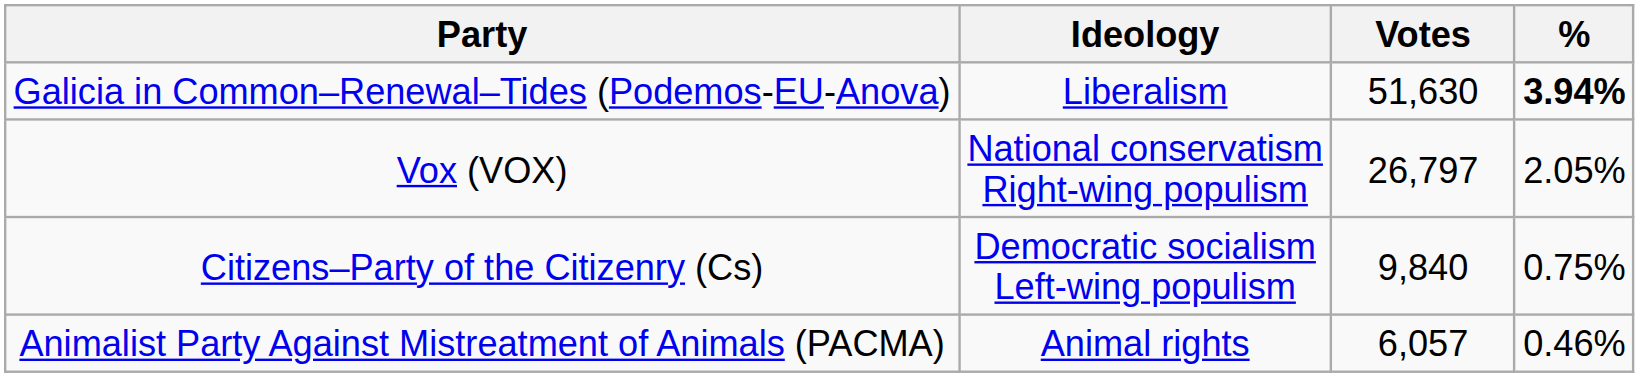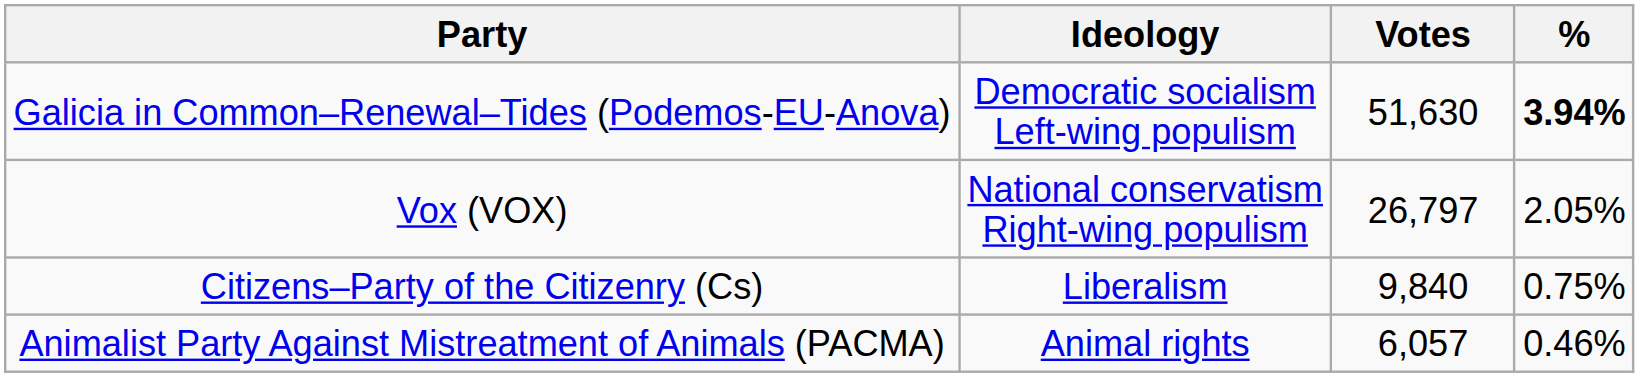 <table class="wikitable" style="font-size:95%; text-align:center;">
 <tr>
 <th>Party</th>
 <th>Ideology</th>
 <th width="70">Votes</th>
 <th width="35">%</th>
 </tr>
 <tr>
 <td><a href='#'>Galicia in Common–Renewal–Tides</a> (<a href='#'>Podemos</a>-<a href='#'>EU</a>-<a href='#'>Anova</a>)</td>
-<td><a href='#'>Liberalism</a></td>
+<td><a href='#'>Democratic socialism</a><br><a href='#'>Left-wing populism</a></td>
 <td>51,630</td>
 <td><strong>3.94%</strong></td>
 </tr>
 <tr>
 <td><a href='#'>Vox</a> (VOX)</td>
 <td><a href='#'>National conservatism</a><br><a href='#'>Right-wing populism</a></td>
 <td>26,797</td>
 <td>2.05%</td>
 </tr>
 <tr>
 <td><a href='#'>Citizens–Party of the Citizenry</a> (Cs)</td>
-<td><a href='#'>Democratic socialism</a><br><a href='#'>Left-wing populism</a></td>
+<td><a href='#'>Liberalism</a></td>
 <td>9,840</td>
 <td>0.75%</td>
 </tr>
 <tr>
 <td><a href='#'>Animalist Party Against Mistreatment of Animals</a> (PACMA)</td>
 <td><a href='#'>Animal rights</a></td>
 <td>6,057</td>
 <td>0.46%</td>
 </tr>
 </table>
